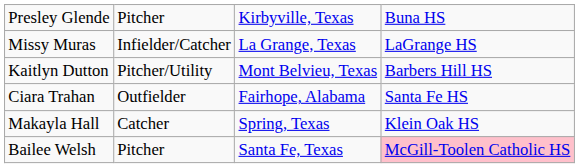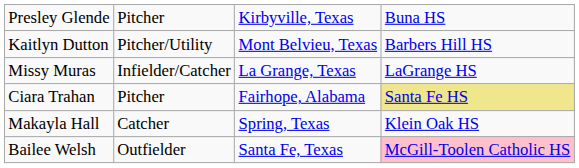 <table class="wikitable">
 <tr>
 <td>Presley Glende</td>
 <td>Pitcher</td>
 <td><a href='#'>Kirbyville, Texas</a></td>
 <td><a href='#'>Buna HS</a></td>
 </tr>
 <tr>
+<td>Kaitlyn Dutton</td>
+<td>Pitcher/Utility</td>
+<td><a href='#'>Mont Belvieu, Texas</a></td>
+<td><a href='#'>Barbers Hill HS</a></td>
+</tr>
+<tr>
 <td>Missy Muras</td>
 <td>Infielder/Catcher</td>
 <td><a href='#'>La Grange, Texas</a></td>
 <td><a href='#'>LaGrange HS</a></td>
 </tr>
 <tr>
-<td>Kaitlyn Dutton</td>
-<td>Pitcher/Utility</td>
-<td><a href='#'>Mont Belvieu, Texas</a></td>
-<td><a href='#'>Barbers Hill HS</a></td>
-</tr>
-<tr>
 <td>Ciara Trahan</td>
-<td>Outfielder</td>
+<td>Pitcher</td>
 <td><a href='#'>Fairhope, Alabama</a></td>
-<td><a href='#'>Santa Fe HS</a></td>
+<td style="background: khaki;"><a href='#'>Santa Fe HS</a></td>
 </tr>
 <tr>
 <td>Makayla Hall</td>
 <td>Catcher</td>
 <td><a href='#'>Spring, Texas</a></td>
 <td><a href='#'>Klein Oak HS</a></td>
 </tr>
 <tr>
 <td>Bailee Welsh</td>
-<td>Pitcher</td>
+<td>Outfielder</td>
 <td><a href='#'>Santa Fe, Texas</a></td>
 <td style="background: pink;"><a href='#'>McGill-Toolen Catholic HS</a></td>
 </tr>
 </table>
